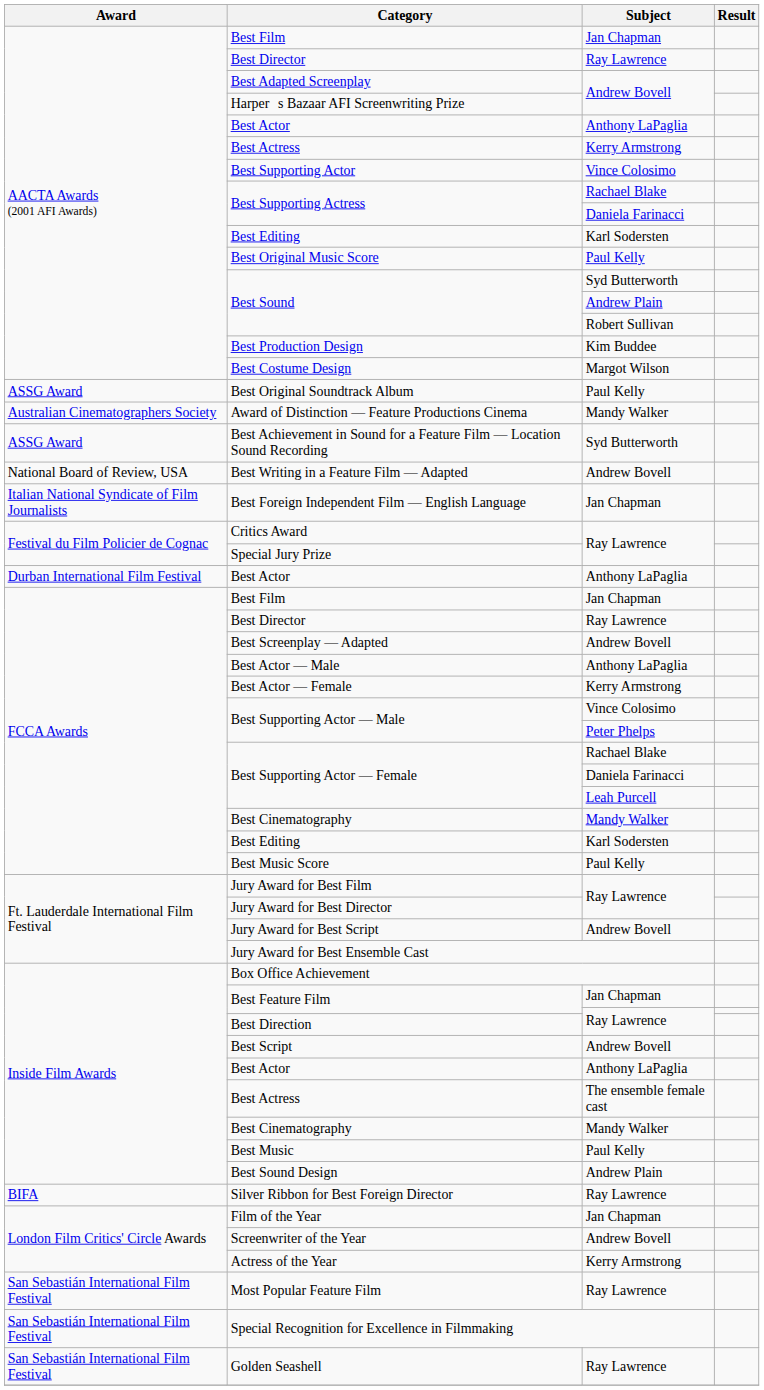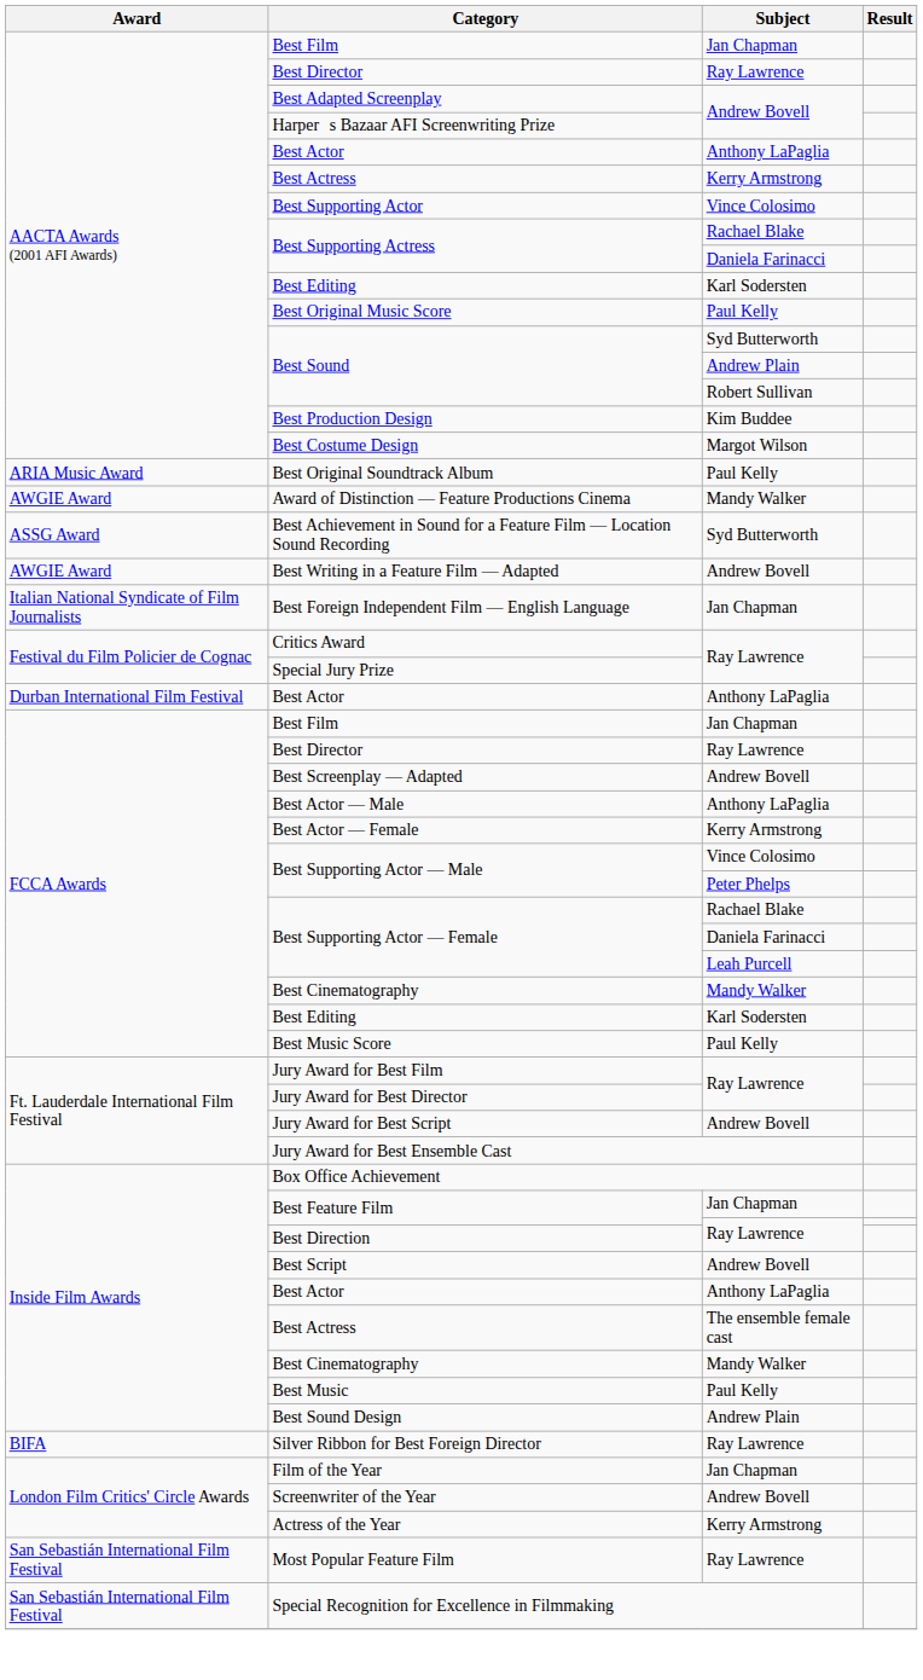 <table class="wikitable">
 <tr>
 <th>Award</th>
 <th>Category</th>
 <th>Subject</th>
 <th>Result</th>
 </tr>
 <tr>
 <td rowspan=16><a href='#'>AACTA Awards</a><br><small>(2001 AFI Awards)</small></td>
 <td><a href='#'>Best Film</a></td>
 <td><a href='#'>Jan Chapman</a></td>
 <td></td>
 </tr>
 <tr>
 <td><a href='#'>Best Director</a></td>
 <td><a href='#'>Ray Lawrence</a></td>
 <td></td>
 </tr>
 <tr>
 <td><a href='#'>Best Adapted Screenplay</a></td>
 <td rowspan=2><a href='#'>Andrew Bovell</a></td>
 <td></td>
 </tr>
 <tr>
 <td>Harpers Bazaar AFI Screenwriting Prize</td>
 <td></td>
 </tr>
 <tr>
 <td><a href='#'>Best Actor</a></td>
 <td><a href='#'>Anthony LaPaglia</a></td>
 <td></td>
 </tr>
 <tr>
 <td><a href='#'>Best Actress</a></td>
 <td><a href='#'>Kerry Armstrong</a></td>
 <td></td>
 </tr>
 <tr>
 <td><a href='#'>Best Supporting Actor</a></td>
 <td><a href='#'>Vince Colosimo</a></td>
 <td></td>
 </tr>
 <tr>
 <td rowspan=2><a href='#'>Best Supporting Actress</a></td>
 <td><a href='#'>Rachael Blake</a></td>
 <td></td>
 </tr>
 <tr>
 <td><a href='#'>Daniela Farinacci</a></td>
 <td></td>
 </tr>
 <tr>
 <td><a href='#'>Best Editing</a></td>
 <td>Karl Sodersten</td>
 <td></td>
 </tr>
 <tr>
 <td><a href='#'>Best Original Music Score</a></td>
 <td><a href='#'>Paul Kelly</a></td>
 <td></td>
 </tr>
 <tr>
 <td rowspan=3><a href='#'>Best Sound</a></td>
 <td>Syd Butterworth</td>
 <td></td>
 </tr>
 <tr>
 <td><a href='#'>Andrew Plain</a></td>
 <td></td>
 </tr>
 <tr>
 <td>Robert Sullivan</td>
 <td></td>
 </tr>
 <tr>
 <td><a href='#'>Best Production Design</a></td>
 <td>Kim Buddee</td>
 <td></td>
 </tr>
 <tr>
 <td><a href='#'>Best Costume Design</a></td>
 <td>Margot Wilson</td>
 <td></td>
 </tr>
 <tr>
-<td><a href='#'>ASSG Award</a></td>
+<td><a href='#'>ARIA Music Award</a></td>
 <td>Best Original Soundtrack Album</td>
 <td>Paul Kelly</td>
 <td></td>
 </tr>
 <tr>
-<td><a href='#'>Australian Cinematographers Society</a></td>
+<td><a href='#'>AWGIE Award</a></td>
 <td>Award of Distinction — Feature Productions Cinema</td>
 <td>Mandy Walker</td>
 <td></td>
 </tr>
 <tr>
 <td><a href='#'>ASSG Award</a></td>
 <td>Best Achievement in Sound for a Feature Film — Location Sound Recording</td>
 <td>Syd Butterworth</td>
 <td></td>
 </tr>
 <tr>
-<td>National Board of Review, USA</td>
+<td><a href='#'>AWGIE Award</a></td>
 <td>Best Writing in a Feature Film — Adapted</td>
 <td>Andrew Bovell</td>
 <td></td>
 </tr>
 <tr>
 <td><a href='#'>Italian National Syndicate of Film Journalists</a></td>
 <td>Best Foreign Independent Film — English Language</td>
 <td>Jan Chapman</td>
 <td></td>
 </tr>
 <tr>
 <td rowspan=2><a href='#'>Festival du Film Policier de Cognac</a></td>
 <td>Critics Award</td>
 <td rowspan=2>Ray Lawrence</td>
 <td></td>
 </tr>
 <tr>
 <td>Special Jury Prize</td>
 <td></td>
 </tr>
 <tr>
 <td><a href='#'>Durban International Film Festival</a></td>
 <td>Best Actor</td>
 <td>Anthony LaPaglia</td>
 <td></td>
 </tr>
 <tr>
 <td rowspan=13><a href='#'>FCCA Awards</a></td>
 <td>Best Film</td>
 <td>Jan Chapman</td>
 <td></td>
 </tr>
 <tr>
 <td>Best Director</td>
 <td>Ray Lawrence</td>
 <td></td>
 </tr>
 <tr>
 <td>Best Screenplay — Adapted</td>
 <td>Andrew Bovell</td>
 <td></td>
 </tr>
 <tr>
 <td>Best Actor — Male</td>
 <td>Anthony LaPaglia</td>
 <td></td>
 </tr>
 <tr>
 <td>Best Actor — Female</td>
 <td>Kerry Armstrong</td>
 <td></td>
 </tr>
 <tr>
 <td rowspan=2>Best Supporting Actor — Male</td>
 <td>Vince Colosimo</td>
 <td></td>
 </tr>
 <tr>
 <td><a href='#'>Peter Phelps</a></td>
 <td></td>
 </tr>
 <tr>
 <td rowspan=3>Best Supporting Actor — Female</td>
 <td>Rachael Blake</td>
 <td></td>
 </tr>
 <tr>
 <td>Daniela Farinacci</td>
 <td></td>
 </tr>
 <tr>
 <td><a href='#'>Leah Purcell</a></td>
 <td></td>
 </tr>
 <tr>
 <td>Best Cinematography</td>
 <td><a href='#'>Mandy Walker</a></td>
 <td></td>
 </tr>
 <tr>
 <td>Best Editing</td>
 <td>Karl Sodersten</td>
 <td></td>
 </tr>
 <tr>
 <td>Best Music Score</td>
 <td>Paul Kelly</td>
 <td></td>
 </tr>
 <tr>
 <td rowspan=4>Ft. Lauderdale International Film Festival</td>
 <td>Jury Award for Best Film</td>
 <td rowspan=2>Ray Lawrence</td>
 <td></td>
 </tr>
 <tr>
 <td>Jury Award for Best Director</td>
 <td></td>
 </tr>
 <tr>
 <td>Jury Award for Best Script</td>
 <td>Andrew Bovell</td>
 <td></td>
 </tr>
 <tr>
 <td colspan=2>Jury Award for Best Ensemble Cast</td>
 <td></td>
 </tr>
 <tr>
 <td rowspan=10><a href='#'>Inside Film Awards</a></td>
 <td colspan=2>Box Office Achievement</td>
 <td></td>
 </tr>
 <tr>
 <td rowspan=2>Best Feature Film</td>
 <td>Jan Chapman</td>
 <td></td>
 </tr>
 <tr>
 <td rowspan=2>Ray Lawrence</td>
 <td></td>
 </tr>
 <tr>
 <td>Best Direction</td>
 <td></td>
 </tr>
 <tr>
 <td>Best Script</td>
 <td>Andrew Bovell</td>
 <td></td>
 </tr>
 <tr>
 <td>Best Actor</td>
 <td>Anthony LaPaglia</td>
 <td></td>
 </tr>
 <tr>
 <td>Best Actress</td>
 <td>The ensemble female cast</td>
 <td></td>
 </tr>
 <tr>
 <td>Best Cinematography</td>
 <td>Mandy Walker</td>
 <td></td>
 </tr>
 <tr>
 <td>Best Music</td>
 <td>Paul Kelly</td>
 <td></td>
 </tr>
 <tr>
 <td>Best Sound Design</td>
 <td>Andrew Plain</td>
 <td></td>
 </tr>
 <tr>
 <td><a href='#'>BIFA</a></td>
 <td>Silver Ribbon for Best Foreign Director</td>
 <td>Ray Lawrence</td>
 <td></td>
 </tr>
 <tr>
 <td rowspan=3><a href='#'>London Film Critics' Circle</a> Awards</td>
 <td>Film of the Year</td>
 <td>Jan Chapman</td>
 <td></td>
 </tr>
 <tr>
 <td>Screenwriter of the Year</td>
 <td>Andrew Bovell</td>
 <td></td>
 </tr>
 <tr>
 <td>Actress of the Year</td>
 <td>Kerry Armstrong</td>
 <td></td>
 </tr>
 <tr>
 <td><a href='#'>San Sebastián International Film Festival</a></td>
 <td>Most Popular Feature Film</td>
 <td>Ray Lawrence</td>
 <td></td>
 </tr>
 <tr>
 <td><a href='#'>San Sebastián International Film Festival</a></td>
 <td colspan=2>Special Recognition for Excellence in Filmmaking</td>
 <td></td>
 </tr>
 <tr>
-<td><a href='#'>San Sebastián International Film Festival</a></td>
-<td>Golden Seashell</td>
-<td>Ray Lawrence</td>
-<td></td>
-</tr>
-<tr>
 </tr>
 </table>
